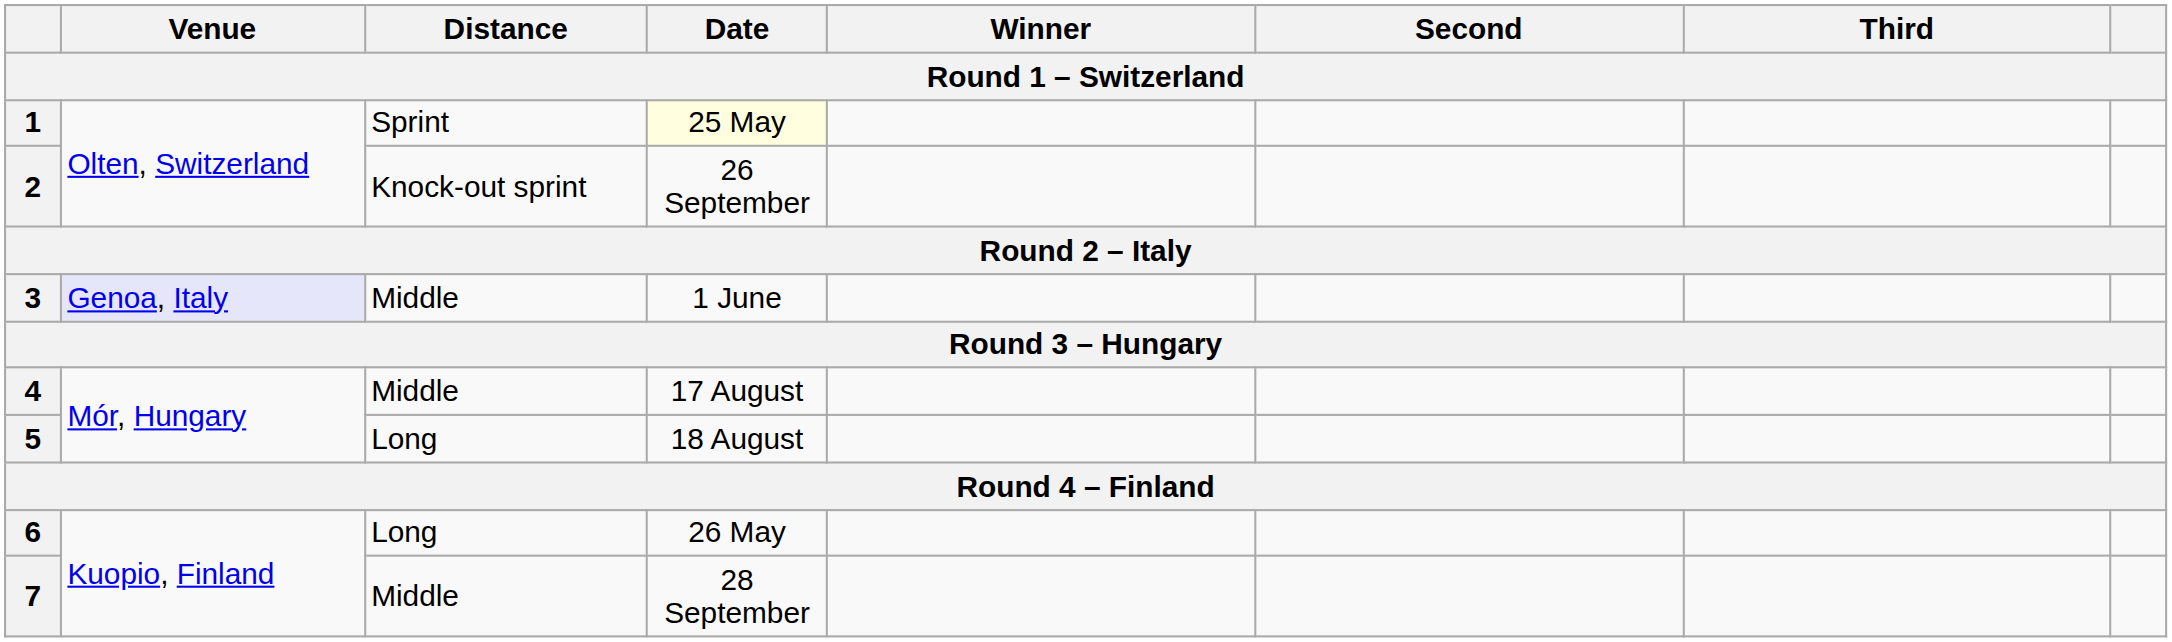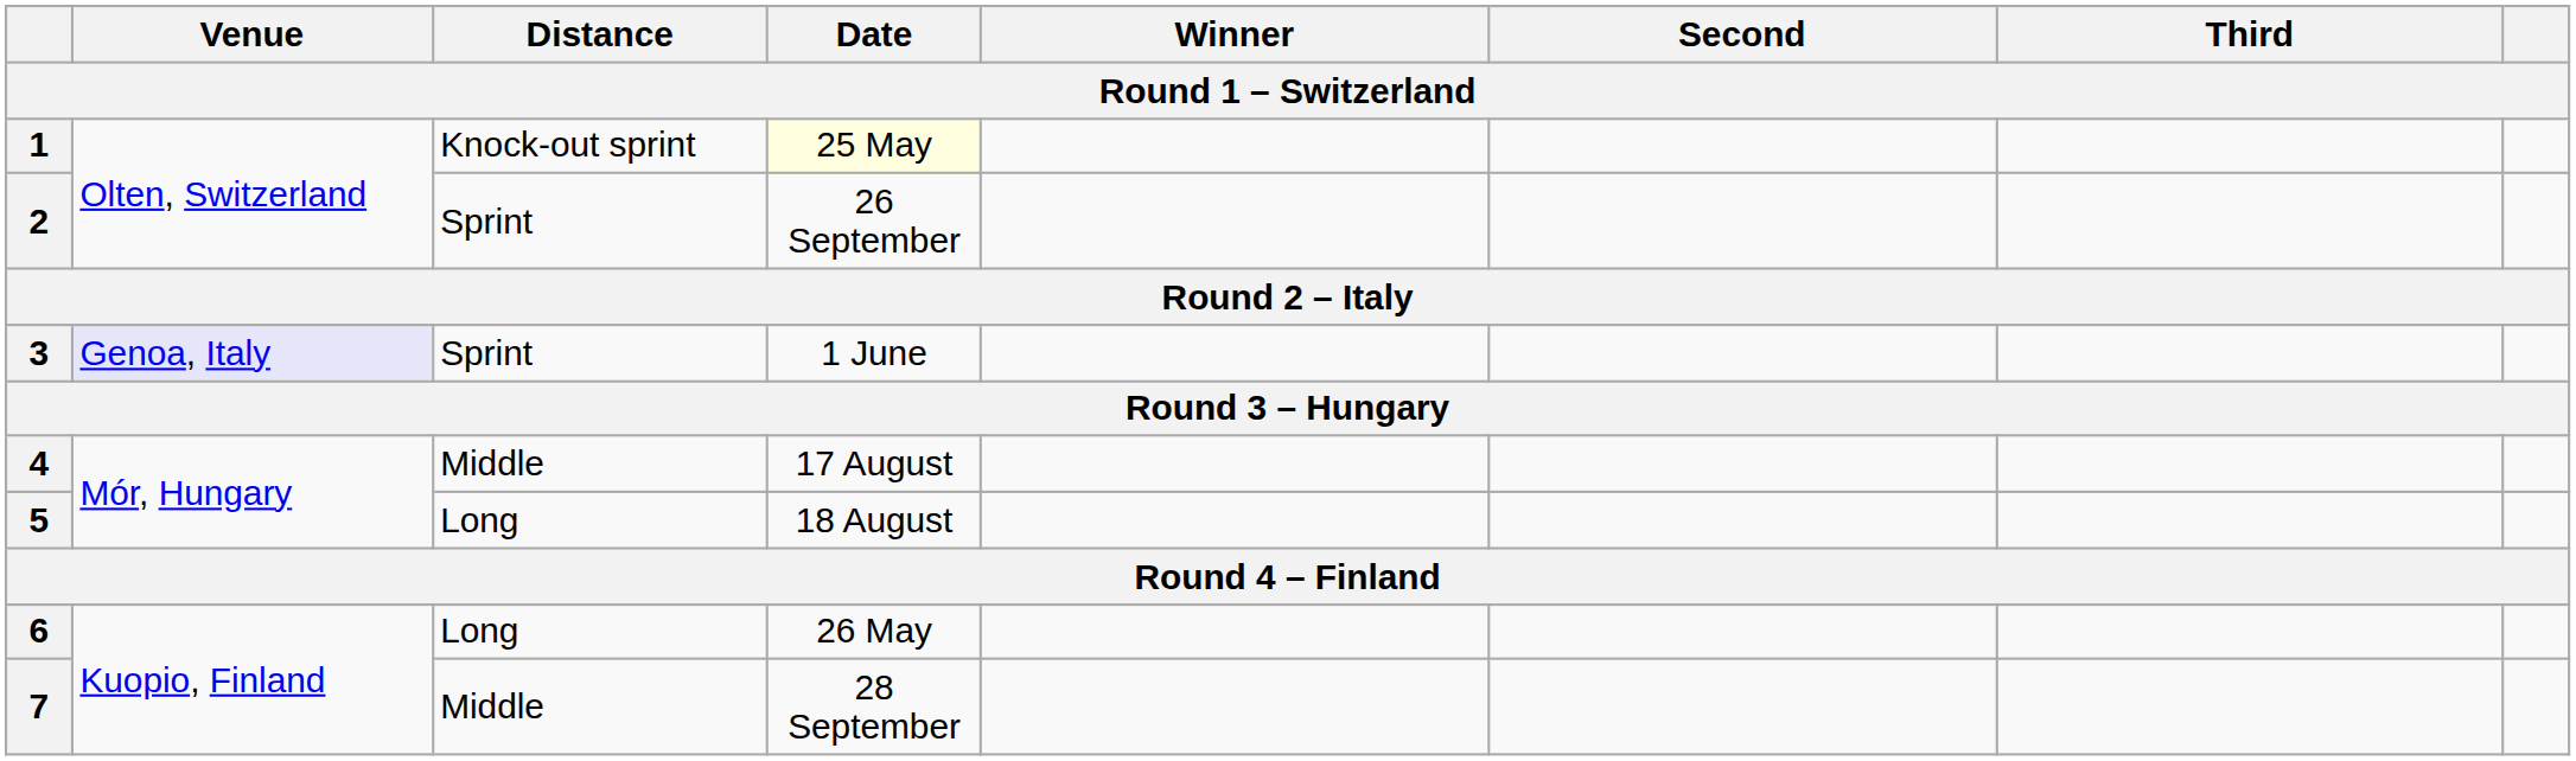 <table class="wikitable" style="font-size: 90%">
 <tr>
 <th width="20"></th>
 <th width="140">Venue</th>
 <th width="130">Distance</th>
 <th width="80">Date</th>
 <th width="200">Winner</th>
 <th width="200">Second</th>
 <th width="200">Third</th>
 <th width="20"></th>
 </tr>
 <tr>
 <th colspan="8">Round 1 – Switzerland</th>
 </tr>
 <tr>
 <th>1</th>
 <td rowspan=2> <a href='#'>Olten</a>, <a href='#'>Switzerland</a></td>
-<td>Sprint</td>
+<td>Knock-out sprint</td>
 <td align=center style="background: lightyellow;">25 May</td>
 <td></td>
 <td></td>
 <td></td>
 <td></td>
 </tr>
 <tr>
 <th>2</th>
-<td>Knock-out sprint</td>
+<td>Sprint</td>
 <td align=center>26 September</td>
 <td></td>
 <td></td>
 <td></td>
 <td></td>
 </tr>
 <tr>
 <th colspan="8">Round 2 – Italy</th>
 </tr>
 <tr>
 <th>3</th>
 <td style="background: lavender;"> <a href='#'>Genoa</a>, <a href='#'>Italy</a></td>
-<td>Middle</td>
+<td>Sprint</td>
 <td align=center>1 June</td>
 <td></td>
 <td></td>
 <td></td>
 <td></td>
 </tr>
 <tr>
 <th colspan="8">Round 3 – Hungary</th>
 </tr>
 <tr>
 <th>4</th>
 <td rowspan=2> <a href='#'>Mór</a>, <a href='#'>Hungary</a></td>
 <td>Middle</td>
 <td align=center>17 August</td>
 <td></td>
 <td></td>
 <td></td>
 <td></td>
 </tr>
 <tr>
 <th>5</th>
 <td>Long</td>
 <td align=center>18 August</td>
 <td></td>
 <td></td>
 <td></td>
 <td></td>
 </tr>
 <tr>
 <th colspan="8">Round 4 – Finland</th>
 </tr>
 <tr>
 <th>6</th>
 <td rowspan=2> <a href='#'>Kuopio</a>, <a href='#'>Finland</a></td>
 <td>Long</td>
 <td align=center>26 May</td>
 <td></td>
 <td></td>
 <td></td>
 <td></td>
 </tr>
 <tr>
 <th>7</th>
 <td>Middle</td>
 <td align=center>28 September</td>
 <td></td>
 <td></td>
 <td></td>
 <td></td>
 </tr>
 </table>
